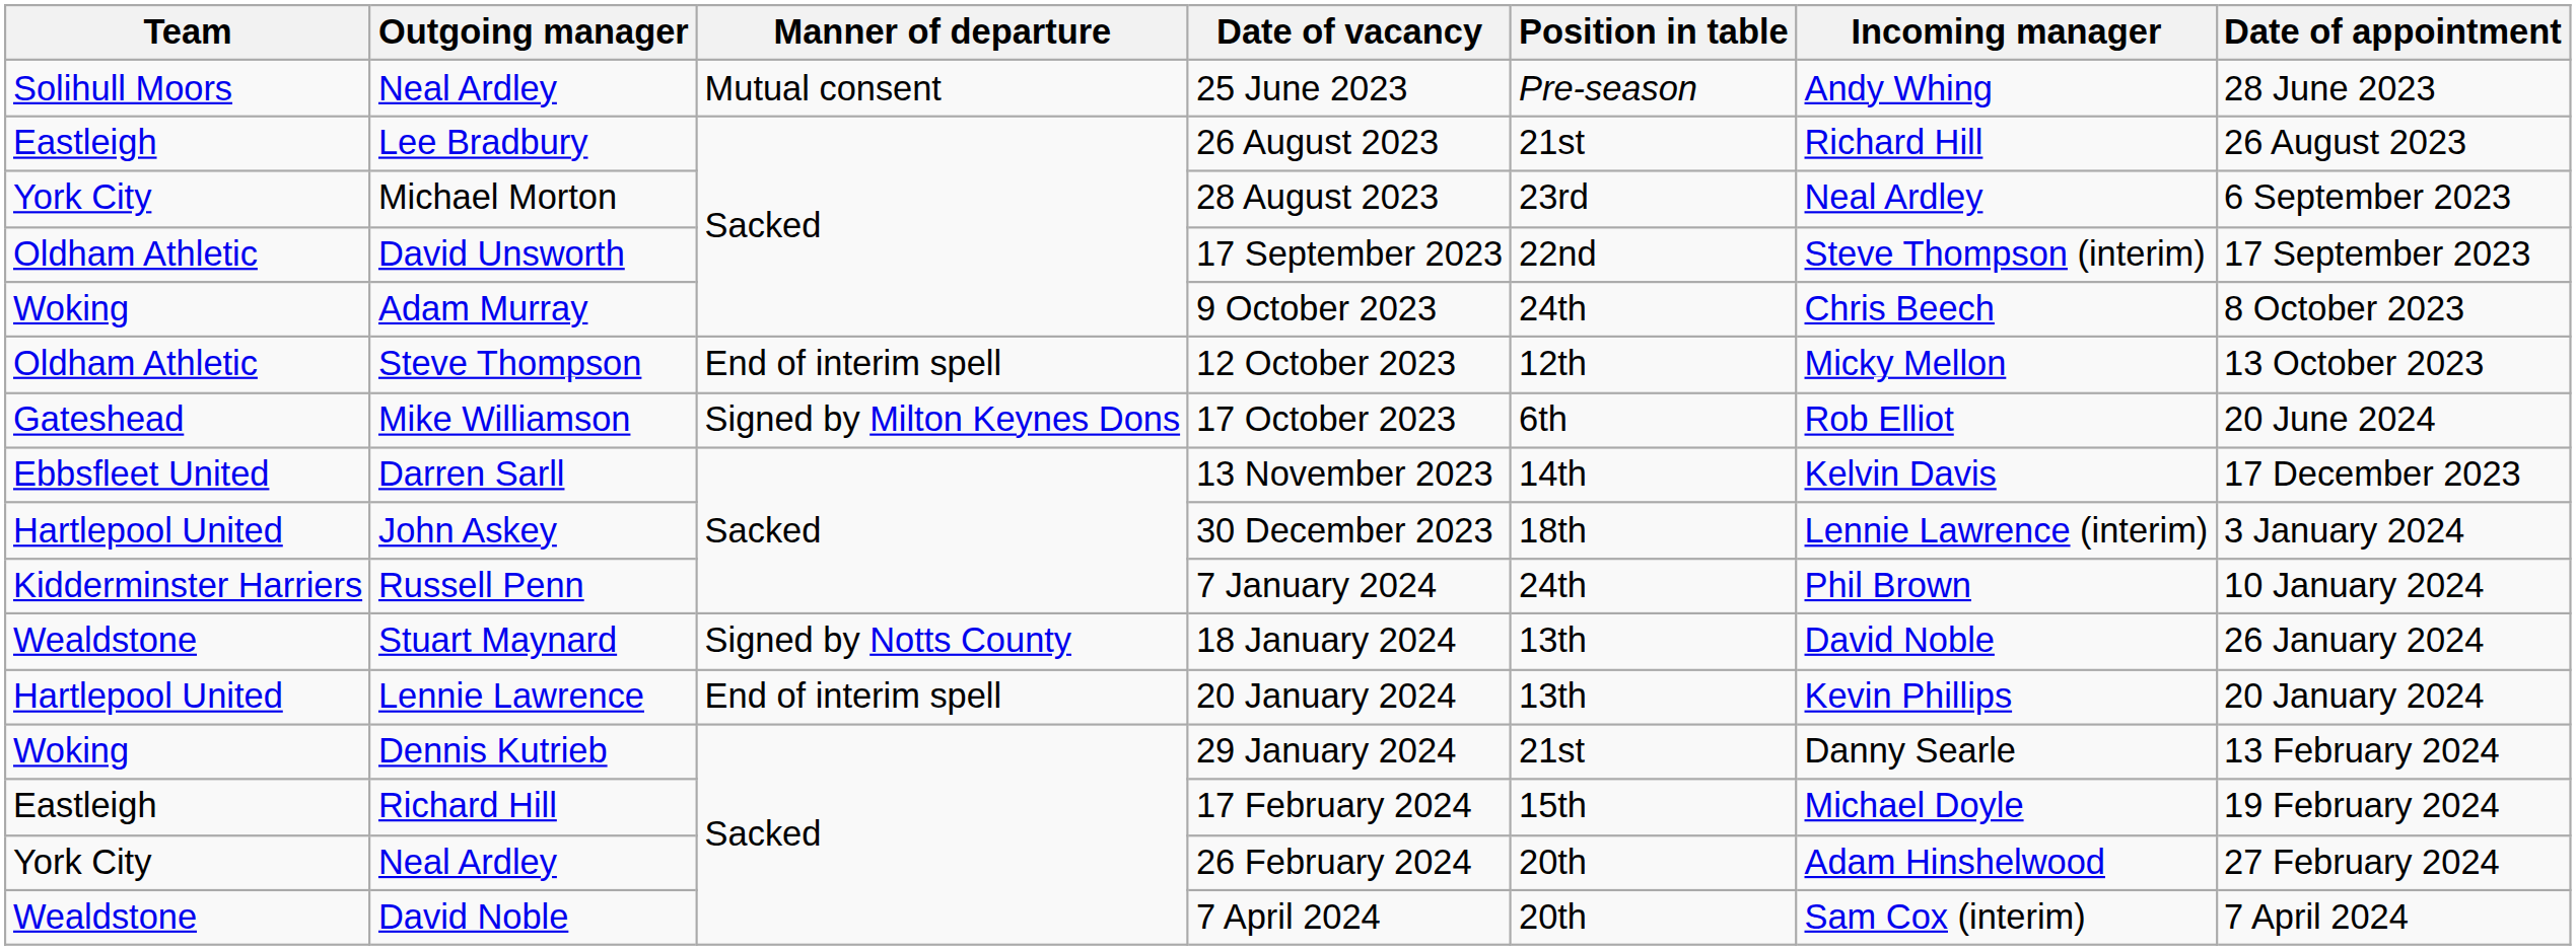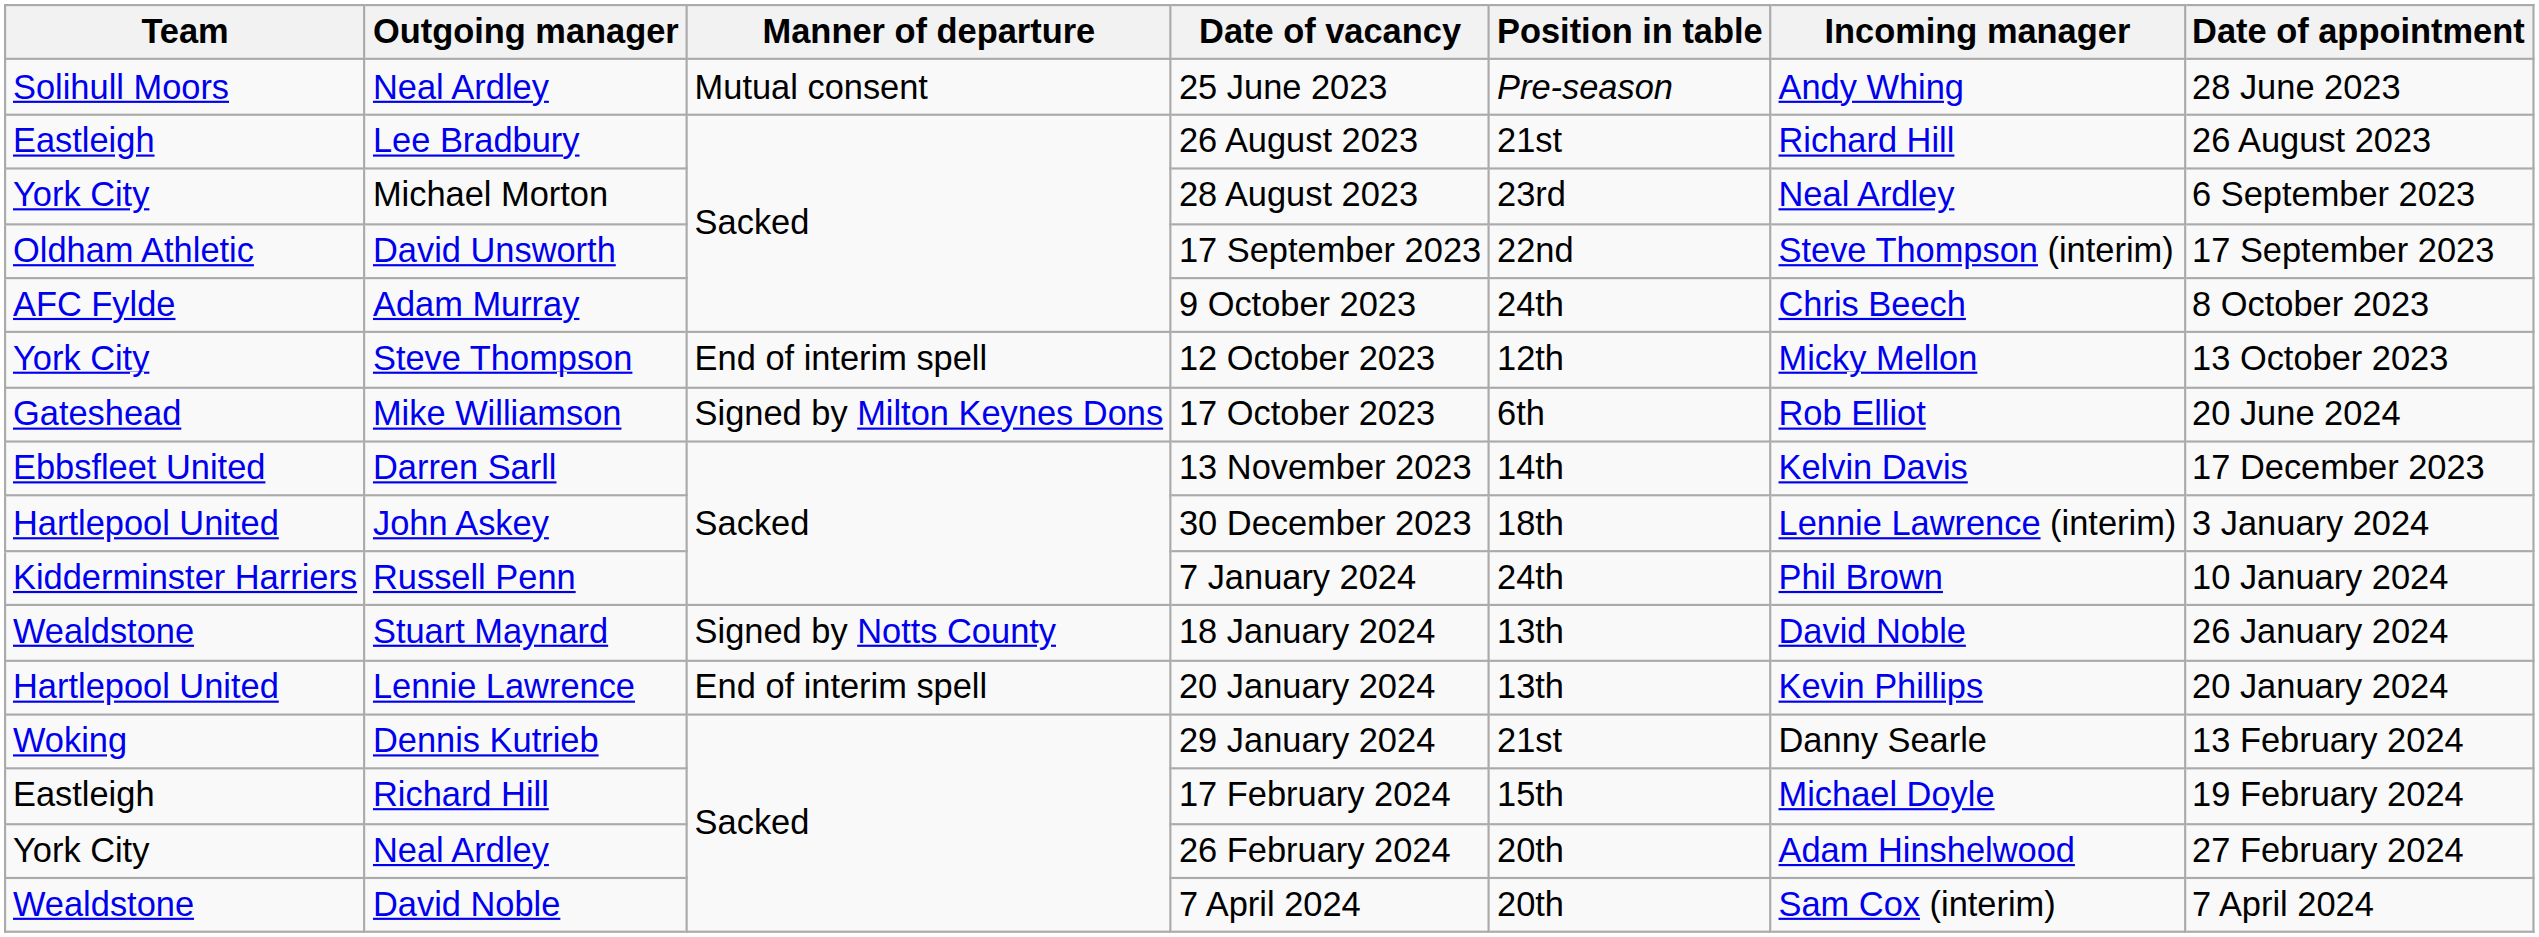 <table class="wikitable sortable" style="clear: both;">
 <tr>
 <th>Team</th>
 <th width-150>Outgoing manager</th>
 <th>Manner of departure</th>
 <th>Date of vacancy</th>
 <th>Position in table</th>
 <th>Incoming manager</th>
 <th>Date of appointment</th>
 </tr>
 <tr>
 <td><a href='#'>Solihull Moors</a></td>
 <td> <a href='#'>Neal Ardley</a></td>
 <td>Mutual consent</td>
 <td>25 June 2023</td>
 <td><em>Pre-season</em></td>
 <td> <a href='#'>Andy Whing</a></td>
 <td>28 June 2023</td>
 </tr>
 <tr>
 <td><a href='#'>Eastleigh</a></td>
 <td> <a href='#'>Lee Bradbury</a></td>
 <td rowspan="4">Sacked</td>
 <td>26 August 2023</td>
 <td>21st</td>
 <td> <a href='#'>Richard Hill</a></td>
 <td>26 August 2023</td>
 </tr>
 <tr>
 <td><a href='#'>York City</a></td>
 <td> Michael Morton</td>
 <td>28 August 2023</td>
 <td>23rd</td>
 <td> <a href='#'>Neal Ardley</a></td>
 <td>6 September 2023</td>
 </tr>
 <tr>
 <td><a href='#'>Oldham Athletic</a></td>
 <td> <a href='#'>David Unsworth</a></td>
 <td>17 September 2023</td>
 <td>22nd</td>
 <td> <a href='#'>Steve Thompson</a> (interim)</td>
 <td>17 September 2023</td>
 </tr>
 <tr>
-<td><a href='#'>Woking</a></td>
+<td><a href='#'>AFC Fylde</a></td>
 <td> <a href='#'>Adam Murray</a></td>
 <td>9 October 2023</td>
 <td>24th</td>
 <td> <a href='#'>Chris Beech</a></td>
 <td>8 October 2023</td>
 </tr>
 <tr>
-<td><a href='#'>Oldham Athletic</a></td>
+<td><a href='#'>York City</a></td>
 <td> <a href='#'>Steve Thompson</a></td>
 <td>End of interim spell</td>
 <td>12 October 2023</td>
 <td>12th</td>
 <td> <a href='#'>Micky Mellon</a></td>
 <td>13 October 2023</td>
 </tr>
 <tr>
 <td><a href='#'>Gateshead</a></td>
 <td> <a href='#'>Mike Williamson</a></td>
 <td>Signed by <a href='#'>Milton Keynes Dons</a></td>
 <td>17 October 2023</td>
 <td>6th</td>
 <td> <a href='#'>Rob Elliot</a></td>
 <td>20 June 2024</td>
 </tr>
 <tr>
 <td><a href='#'>Ebbsfleet United</a></td>
 <td> <a href='#'>Darren Sarll</a></td>
 <td rowspan="3">Sacked</td>
 <td>13 November 2023</td>
 <td>14th</td>
 <td> <a href='#'>Kelvin Davis</a></td>
 <td>17 December 2023</td>
 </tr>
 <tr>
 <td><a href='#'>Hartlepool United</a></td>
 <td> <a href='#'>John Askey</a></td>
 <td>30 December 2023</td>
 <td>18th</td>
 <td> <a href='#'>Lennie Lawrence</a> (interim)</td>
 <td>3 January 2024</td>
 </tr>
 <tr>
 <td><a href='#'>Kidderminster Harriers</a></td>
 <td> <a href='#'>Russell Penn</a></td>
 <td>7 January 2024</td>
 <td>24th</td>
 <td> <a href='#'>Phil Brown</a></td>
 <td>10 January 2024</td>
 </tr>
 <tr>
 <td><a href='#'>Wealdstone</a></td>
 <td> <a href='#'>Stuart Maynard</a></td>
 <td>Signed by <a href='#'>Notts County</a></td>
 <td>18 January 2024</td>
 <td>13th</td>
 <td> <a href='#'>David Noble</a></td>
 <td>26 January 2024</td>
 </tr>
 <tr>
 <td><a href='#'>Hartlepool United</a></td>
 <td> <a href='#'>Lennie Lawrence</a></td>
 <td>End of interim spell</td>
 <td>20 January 2024</td>
 <td>13th</td>
 <td> <a href='#'>Kevin Phillips</a></td>
 <td>20 January 2024</td>
 </tr>
 <tr>
 <td><a href='#'>Woking</a></td>
 <td> <a href='#'>Dennis Kutrieb</a></td>
 <td rowspan="4">Sacked</td>
 <td>29 January 2024</td>
 <td>21st</td>
 <td> Danny Searle</td>
 <td>13 February 2024</td>
 </tr>
 <tr>
 <td>Eastleigh</td>
 <td> <a href='#'>Richard Hill</a></td>
 <td>17 February 2024</td>
 <td>15th</td>
 <td> <a href='#'>Michael Doyle</a></td>
 <td>19 February 2024</td>
 </tr>
 <tr>
 <td>York City</td>
 <td> <a href='#'>Neal Ardley</a></td>
 <td>26 February 2024</td>
 <td>20th</td>
 <td> <a href='#'>Adam Hinshelwood</a></td>
 <td>27 February 2024</td>
 </tr>
 <tr>
 <td><a href='#'>Wealdstone</a></td>
 <td> <a href='#'>David Noble</a></td>
 <td>7 April 2024</td>
 <td>20th</td>
 <td> <a href='#'>Sam Cox</a> (interim)</td>
 <td>7 April 2024</td>
 </tr>
 </table>
